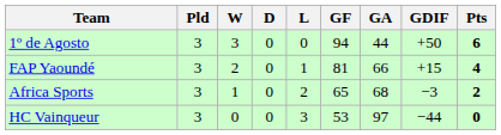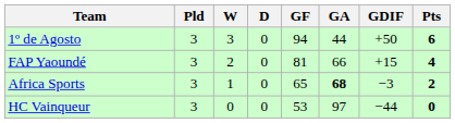 <table class=wikitable style="text-align:center" width=500>
 <tr>
 <th width=25%>Team</th>
 <th width=5%>Pld</th>
 <th width=5%>W</th>
 <th width=5%>D</th>
-<th width=5%>L</th>
 <th width=5%>GF</th>
 <th width=5%>GA</th>
 <th width=5%>GDIF</th>
 <th width=5%>Pts</th>
 </tr>
 <tr bgcolor=#ccffcc>
 <td align="left"> <a href='#'>1º de Agosto</a></td>
 <td>3</td>
 <td>3</td>
-<td>0</td>
 <td>0</td>
 <td>94</td>
 <td>44</td>
 <td>+50</td>
 <td><strong>6</strong></td>
 </tr>
 <tr bgcolor=#ccffcc>
 <td align="left"> <a href='#'>FAP Yaoundé</a></td>
 <td>3</td>
 <td>2</td>
 <td>0</td>
-<td>1</td>
 <td>81</td>
 <td>66</td>
 <td>+15</td>
 <td><strong>4</strong></td>
 </tr>
 <tr bgcolor=#ccffcc>
 <td align="left"> <a href='#'>Africa Sports</a></td>
 <td>3</td>
 <td>1</td>
 <td>0</td>
-<td>2</td>
 <td>65</td>
-<td>68</td>
+<td><strong>68</strong></td>
 <td>−3</td>
 <td><strong>2</strong></td>
 </tr>
 <tr bgcolor=#ccffcc>
 <td align="left"> <a href='#'>HC Vainqueur</a></td>
 <td>3</td>
 <td>0</td>
 <td>0</td>
-<td>3</td>
 <td>53</td>
 <td>97</td>
 <td>−44</td>
 <td><strong>0</strong></td>
 </tr>
 </table>
